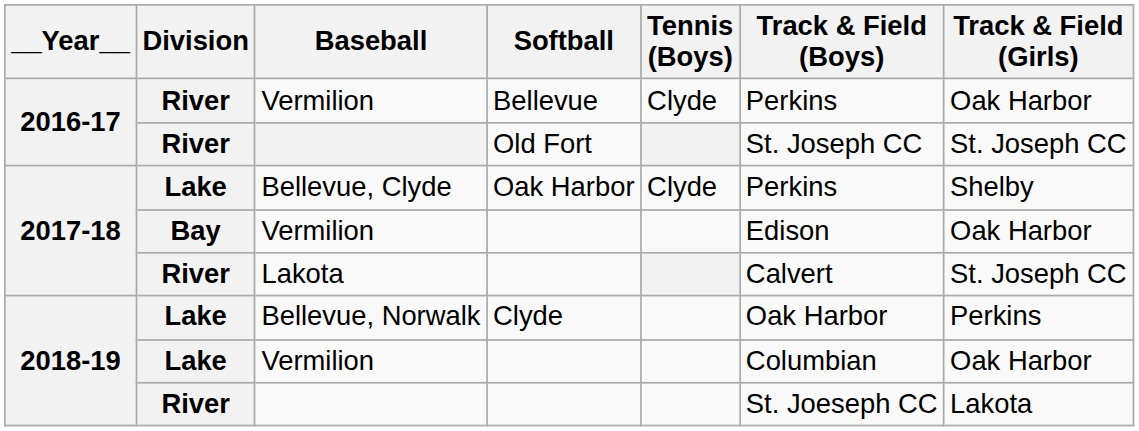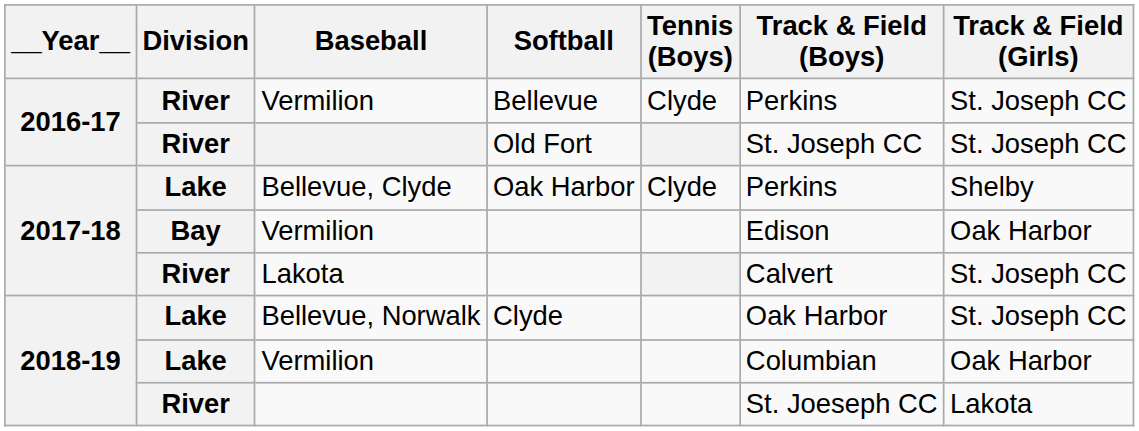 <table class="wikitable">
 <tr>
 <th>__Year__</th>
 <th>Division</th>
 <th>Baseball</th>
 <th>Softball</th>
 <th>Tennis<br>(Boys)</th>
 <th>Track & Field<br>(Boys)</th>
 <th>Track & Field<br>(Girls)</th>
 </tr>
 <tr>
 <th rowspan="2">2016-17</th>
 <th>River</th>
 <td>Vermilion</td>
 <td>Bellevue</td>
 <td>Clyde</td>
 <td>Perkins</td>
-<td>Oak Harbor</td>
+<td>St. Joseph CC</td>
 </tr>
 <tr>
 <th>River</th>
 <th></th>
 <td>Old Fort</td>
 <th></th>
 <td>St. Joseph CC</td>
 <td>St. Joseph CC</td>
 </tr>
 <tr>
 <th rowspan="3">2017-18</th>
 <th>Lake</th>
 <td>Bellevue, Clyde</td>
 <td>Oak Harbor</td>
 <td>Clyde</td>
 <td>Perkins</td>
 <td>Shelby</td>
 </tr>
 <tr>
 <th>Bay</th>
 <td>Vermilion</td>
 <td></td>
 <td></td>
 <td>Edison</td>
 <td>Oak Harbor</td>
 </tr>
 <tr>
 <th>River</th>
 <td>Lakota</td>
 <td></td>
 <th></th>
 <td>Calvert</td>
 <td>St. Joseph CC</td>
 </tr>
 <tr>
 <th rowspan="3">2018-19</th>
 <th>Lake</th>
 <td>Bellevue, Norwalk</td>
 <td>Clyde</td>
 <td></td>
 <td>Oak Harbor</td>
-<td>Perkins</td>
+<td>St. Joseph CC</td>
 </tr>
 <tr>
 <th>Lake</th>
 <td>Vermilion</td>
 <td></td>
 <td></td>
 <td>Columbian</td>
 <td>Oak Harbor</td>
 </tr>
 <tr>
 <th>River</th>
 <td></td>
 <td></td>
 <td></td>
 <td>St. Joeseph CC</td>
 <td>Lakota</td>
 </tr>
 </table>
